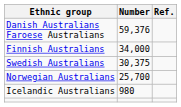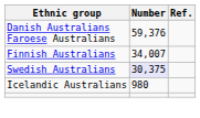 <table class="wikitable collapsed">
 <tr>
 <th>Ethnic group</th>
 <th>Number</th>
 <th>Ref.</th>
 </tr>
 <tr>
 <td> <a href='#'>Danish Australians</a><br> <a href='#'>Faroese</a> Australians</td>
 <td>59,376</td>
 <td></td>
 </tr>
 <tr>
 <td> <a href='#'>Finnish Australians</a></td>
-<td>34,000</td>
+<td>34,007</td>
 <td></td>
 </tr>
 <tr>
 <td> <a href='#'>Swedish Australians</a></td>
-<td>30,375</td>
-<td></td>
-</tr>
-<tr>
-<td> <a href='#'>Norwegian Australians</a></td>
-<td>25,700</td>
+<td style="background: lavender;">30,375</td>
 <td></td>
 </tr>
 <tr>
 <td> Icelandic Australians</td>
 <td>980</td>
 <td></td>
 </tr>
 <tr>
 <td></td>
 <td></td>
 <td></td>
 </tr>
 </table>
